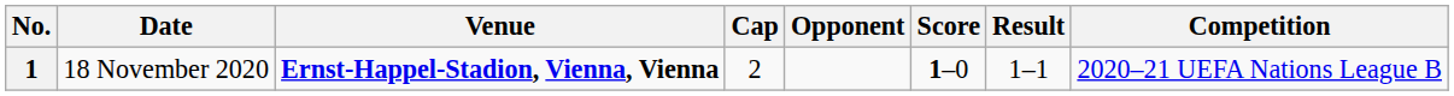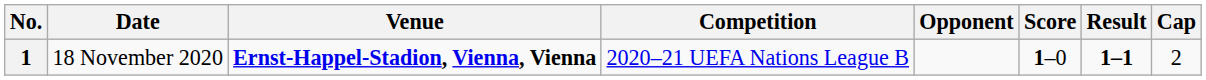 <table class=wikitable style="text-align: left;" align=center>
 <tr>
 <th>No.</th>
 <th>Date</th>
 <th>Venue</th>
-<th>Cap</th>
+<th>Competition</th>
 <th>Opponent</th>
 <th>Score</th>
 <th>Result</th>
-<th>Competition</th>
+<th>Cap</th>
 </tr>
 <tr>
 <th align=center>1</th>
 <td>18 November 2020</td>
 <td><strong><a href='#'>Ernst-Happel-Stadion</a>, <a href='#'>Vienna</a>,  Vienna</strong></td>
-<td align=center>2</td>
+<td rowspan=1><a href='#'>2020–21 UEFA Nations League B</a></td>
 <td></td>
 <td align=center><strong>1</strong>–0</td>
-<td align=center>1–1</td>
-<td rowspan=1><a href='#'>2020–21 UEFA Nations League B</a></td>
+<td align=center><strong>1–1</strong></td>
+<td align=center>2</td>
 </tr>
 </table>
